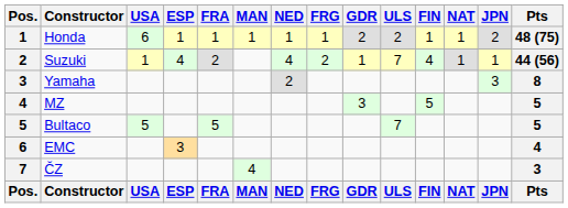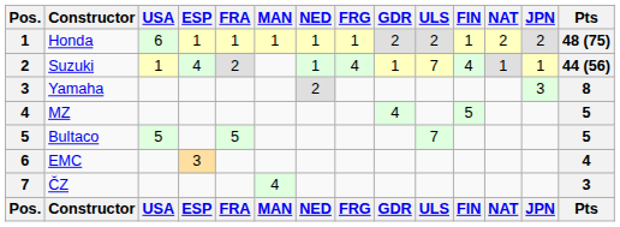 <table class="wikitable" style="font-size: 85%; text-align:center">
 <tr>
 <th>Pos.</th>
 <th>Constructor</th>
 <th><a href='#'>USA</a><br></th>
 <th><a href='#'>ESP</a><br></th>
 <th><a href='#'>FRA</a><br></th>
 <th><a href='#'>MAN</a><br></th>
 <th><a href='#'>NED</a><br></th>
 <th><a href='#'>FRG</a><br></th>
 <th><a href='#'>GDR</a><br></th>
 <th><a href='#'>ULS</a><br></th>
 <th><a href='#'>FIN</a><br></th>
 <th><a href='#'>NAT</a><br></th>
 <th><a href='#'>JPN</a><br></th>
 <th>Pts</th>
 </tr>
 <tr>
 <th>1</th>
 <td align="left"> <a href='#'>Honda</a></td>
 <td style="background:#dfffdf;">6</td>
 <td style="background:#ffffbf;">1</td>
 <td style="background:#ffffbf;">1</td>
 <td style="background:#ffffbf;">1</td>
 <td style="background:#ffffbf;">1</td>
 <td style="background:#ffffbf;">1</td>
 <td style="background:#dfdfdf;">2</td>
 <td style="background:#dfdfdf;">2</td>
 <td style="background:#ffffbf;">1</td>
-<td style="background:#ffffbf;">1</td>
+<td style="background:#ffffbf;">2</td>
 <td style="background:#dfdfdf;">2</td>
 <th>48 (75)</th>
 </tr>
 <tr>
 <th>2</th>
 <td align="left"> <a href='#'>Suzuki</a></td>
 <td style="background:#ffffbf;">1</td>
 <td style="background:#dfffdf;">4</td>
 <td style="background:#dfdfdf;">2</td>
 <td></td>
+<td style="background:#dfffdf;">1</td>
 <td style="background:#dfffdf;">4</td>
-<td style="background:#dfffdf;">2</td>
 <td style="background:#ffffbf;">1</td>
 <td style="background:#ffffbf;">7</td>
 <td style="background:#dfffdf;">4</td>
 <td style="background:#dfdfdf;">1</td>
 <td style="background:#ffffbf;">1</td>
 <th>44 (56)</th>
 </tr>
 <tr>
 <th>3</th>
 <td align="left"> <a href='#'>Yamaha</a></td>
 <td></td>
 <td></td>
 <td></td>
 <td></td>
 <td style="background:#dfdfdf;">2</td>
 <td></td>
 <td></td>
 <td></td>
 <td></td>
 <td></td>
 <td style="background:#dfffdf;">3</td>
 <th>8</th>
 </tr>
 <tr>
 <th>4</th>
 <td align="left"> <a href='#'>MZ</a></td>
 <td></td>
 <td></td>
 <td></td>
 <td></td>
 <td></td>
 <td></td>
-<td style="background:#dfffdf;">3</td>
+<td style="background:#dfffdf;">4</td>
 <td></td>
 <td style="background:#dfffdf;">5</td>
 <td></td>
 <td></td>
 <th>5</th>
 </tr>
 <tr>
 <th>5</th>
 <td align="left"> <a href='#'>Bultaco</a></td>
 <td style="background:#dfffdf;">5</td>
 <td></td>
 <td style="background:#dfffdf;">5</td>
 <td></td>
 <td></td>
 <td></td>
 <td></td>
 <td style="background:#dfffdf;">7</td>
 <td></td>
 <td></td>
 <td></td>
 <th>5</th>
 </tr>
 <tr>
 <th>6</th>
 <td align="left"> <a href='#'>EMC</a></td>
 <td></td>
 <td style="background:#ffdf9f;">3</td>
 <td></td>
 <td></td>
 <td></td>
 <td></td>
 <td></td>
 <td></td>
 <td></td>
 <td></td>
 <td></td>
 <th>4</th>
 </tr>
 <tr>
 <th>7</th>
 <td align="left"> <a href='#'>ČZ</a></td>
 <td></td>
 <td></td>
 <td></td>
 <td style="background:#dfffdf;">4</td>
 <td></td>
 <td></td>
 <td></td>
 <td></td>
 <td></td>
 <td></td>
 <td></td>
 <th>3</th>
 </tr>
 <tr>
 <th>Pos.</th>
 <th>Constructor</th>
 <th><a href='#'>USA</a><br></th>
 <th><a href='#'>ESP</a><br></th>
 <th><a href='#'>FRA</a><br></th>
 <th><a href='#'>MAN</a><br></th>
 <th><a href='#'>NED</a><br></th>
 <th><a href='#'>FRG</a><br></th>
 <th><a href='#'>GDR</a><br></th>
 <th><a href='#'>ULS</a><br></th>
 <th><a href='#'>FIN</a><br></th>
 <th><a href='#'>NAT</a><br></th>
 <th><a href='#'>JPN</a><br></th>
 <th>Pts</th>
 </tr>
 </table>
